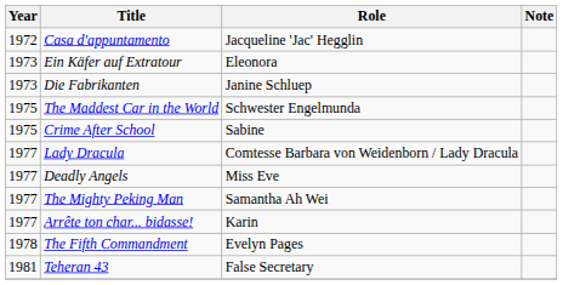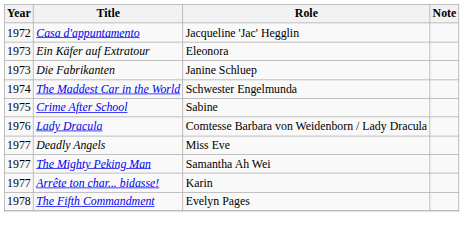 <table class="wikitable sortable">
 <tr>
 <th>Year</th>
 <th>Title</th>
 <th>Role</th>
 <th>Note</th>
 </tr>
 <tr>
 <td>1972</td>
 <td><em><a href='#'>Casa d'appuntamento</a></em></td>
 <td>Jacqueline 'Jac' Hegglin</td>
 <td></td>
 </tr>
 <tr>
 <td>1973</td>
 <td><em>Ein Käfer auf Extratour</em></td>
 <td>Eleonora</td>
 <td></td>
 </tr>
 <tr>
 <td>1973</td>
 <td><em>Die Fabrikanten</em></td>
 <td>Janine Schluep</td>
 <td></td>
 </tr>
 <tr>
-<td>1975</td>
+<td>1974</td>
 <td><em><a href='#'>The Maddest Car in the World</a></em></td>
 <td>Schwester Engelmunda</td>
 <td></td>
 </tr>
 <tr>
 <td>1975</td>
 <td><em><a href='#'>Crime After School</a></em></td>
 <td>Sabine</td>
 <td></td>
 </tr>
 <tr>
-<td>1977</td>
+<td>1976</td>
 <td><em><a href='#'>Lady Dracula</a></em></td>
 <td>Comtesse Barbara von Weidenborn / Lady Dracula</td>
 <td></td>
 </tr>
 <tr>
 <td>1977</td>
 <td><em>Deadly Angels</em></td>
 <td>Miss Eve</td>
 <td></td>
 </tr>
 <tr>
 <td>1977</td>
 <td><em><a href='#'>The Mighty Peking Man</a></em></td>
 <td>Samantha Ah Wei</td>
 <td></td>
 </tr>
 <tr>
 <td>1977</td>
 <td><em><a href='#'>Arrête ton char... bidasse!</a></em></td>
 <td>Karin</td>
 <td></td>
 </tr>
 <tr>
 <td>1978</td>
 <td><em><a href='#'>The Fifth Commandment</a></em></td>
 <td>Evelyn Pages</td>
 <td></td>
 </tr>
 <tr>
-<td>1981</td>
-<td><em><a href='#'>Teheran 43</a></em></td>
-<td>False Secretary</td>
-<td></td>
-</tr>
-<tr>
 </tr>
 </table>
